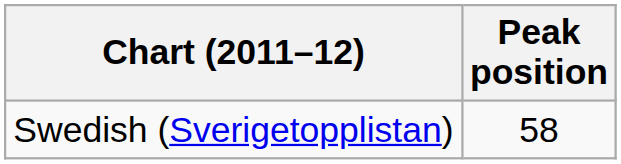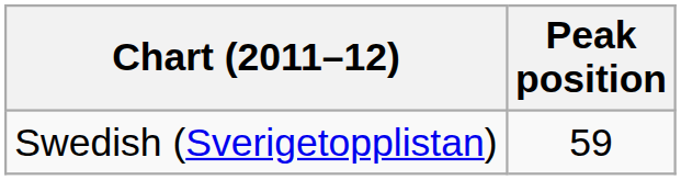 <table class="wikitable sortable plainrowheaders">
 <tr>
 <th scope="col">Chart (2011–12)</th>
 <th scope="col">Peak<br>position</th>
 </tr>
 <tr>
 <td>Swedish (<a href='#'>Sverigetopplistan</a>)</td>
-<td align="center">58</td>
+<td align="center">59</td>
 </tr>
 </table>
